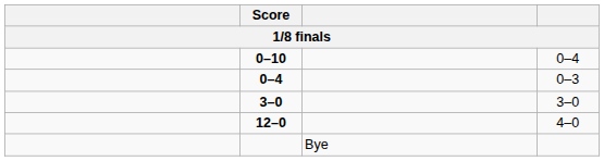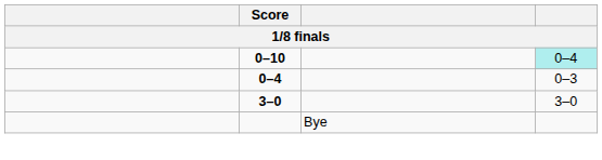 <table class="wikitable" style="text-align: left;">
 <tr>
 <th align="right" width="270"></th>
 <th width="65">Score</th>
 <th align="left" width="270"></th>
 <th width="65"></th>
 </tr>
 <tr>
 <th colspan=4>1/8 finals</th>
 </tr>
 <tr>
 <td></td>
 <td align="center"><strong>0–10</strong></td>
 <td><strong></strong></td>
-<td align=center>0–4 <strong></strong></td>
+<td align=center style="background: paleturquoise;">0–4 <strong></strong></td>
 </tr>
 <tr>
 <td></td>
 <td align="center"><strong>0–4</strong></td>
 <td><strong></strong></td>
 <td align=center>0–3 <strong></strong></td>
 </tr>
 <tr>
 <td><strong></strong></td>
 <td align="center"><strong>3–0</strong></td>
 <td></td>
 <td align=center>3–0 <strong></strong></td>
 </tr>
 <tr>
 <td><strong></strong></td>
-<td align="center"><strong>12–0</strong></td>
-<td></td>
-<td align=center>4–0 <strong></strong></td>
-</tr>
-<tr>
-<td><strong></strong></td>
 <td></td>
 <td>Bye</td>
 <td></td>
 </tr>
 </table>
